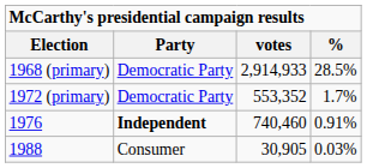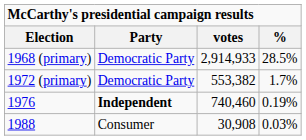 <table class="wikitable">
 <tr>
 <td colspan=4><strong>McCarthy's presidential campaign results</strong></td>
 </tr>
 <tr>
 <th>Election</th>
 <th>Party</th>
 <th>votes</th>
 <th>%</th>
 </tr>
 <tr>
 <td><a href='#'>1968</a> (<a href='#'>primary</a>)</td>
 <td><a href='#'>Democratic Party</a></td>
 <td align=right>2,914,933</td>
 <td align=right>28.5%</td>
 </tr>
 <tr>
 <td><a href='#'>1972</a> (<a href='#'>primary</a>)</td>
 <td><a href='#'>Democratic Party</a></td>
-<td align=right>553,352</td>
+<td align=right>553,382</td>
 <td align=right>1.7%</td>
 </tr>
 <tr>
 <td><a href='#'>1976</a></td>
 <td><strong>Independent</strong></td>
 <td align=right>740,460</td>
-<td align=right>0.91%</td>
+<td align=right>0.19%</td>
 </tr>
 <tr>
 <td><a href='#'>1988</a></td>
 <td>Consumer</td>
-<td align=right>30,905</td>
+<td align=right>30,908</td>
 <td align=right>0.03%</td>
 </tr>
 </table>
